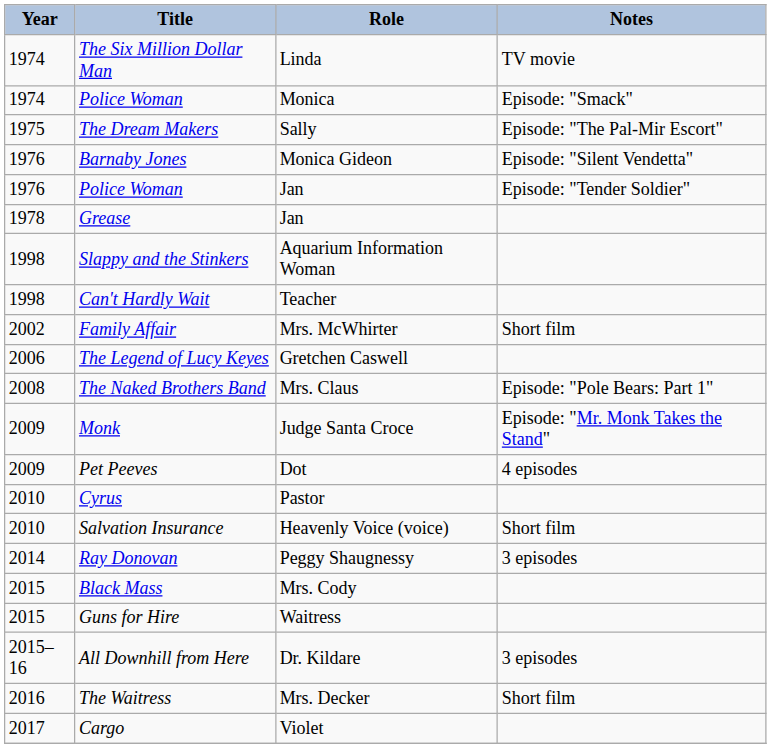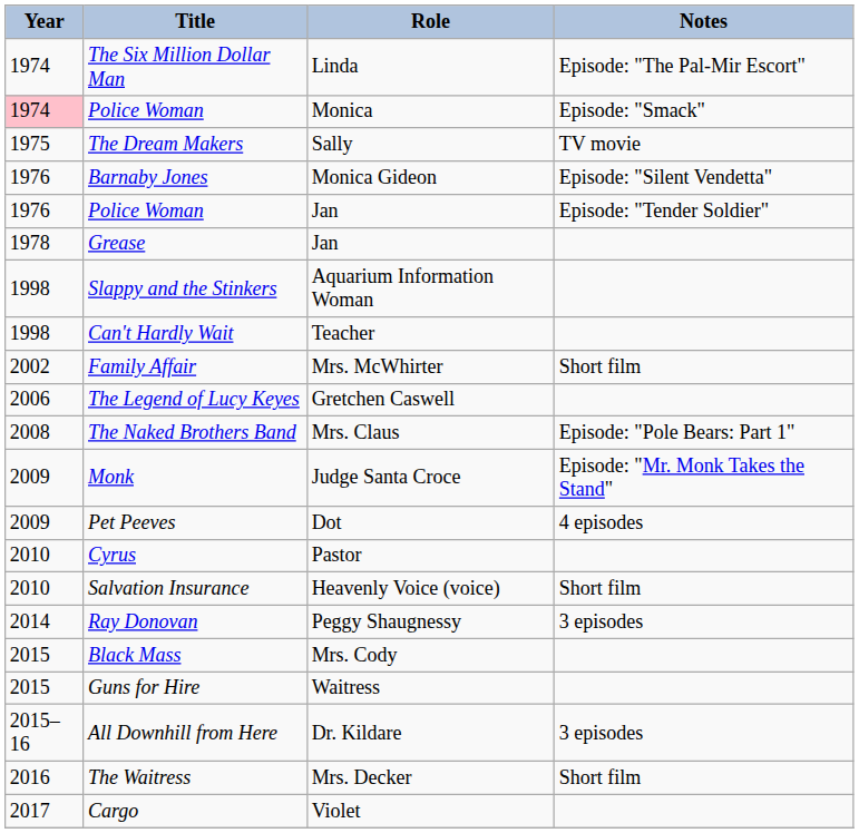 <table class="wikitable sortable" style="font-size:90%;">
 <tr>
 <th style="background:#B0C4DE;">Year</th>
 <th style="background:#B0C4DE;">Title</th>
 <th style="background:#B0C4DE;">Role</th>
 <th style="background:#B0C4DE;">Notes</th>
 </tr>
 <tr>
 <td>1974</td>
 <td><em><a href='#'>The Six Million Dollar Man</a></em></td>
 <td>Linda</td>
-<td>TV movie</td>
+<td>Episode: "The Pal-Mir Escort"</td>
 </tr>
 <tr>
-<td>1974</td>
+<td style="background: pink;">1974</td>
 <td><em><a href='#'>Police Woman</a></em></td>
 <td>Monica</td>
 <td>Episode: "Smack"</td>
 </tr>
 <tr>
 <td>1975</td>
 <td><em><a href='#'>The Dream Makers</a></em></td>
 <td>Sally</td>
-<td>Episode: "The Pal-Mir Escort"</td>
+<td>TV movie</td>
 </tr>
 <tr>
 <td>1976</td>
 <td><em><a href='#'>Barnaby Jones</a></em></td>
 <td>Monica Gideon</td>
 <td>Episode: "Silent Vendetta"</td>
 </tr>
 <tr>
 <td>1976</td>
 <td><em><a href='#'>Police Woman</a></em></td>
 <td>Jan</td>
 <td>Episode: "Tender Soldier"</td>
 </tr>
 <tr>
 <td>1978</td>
 <td><em><a href='#'>Grease</a></em></td>
 <td>Jan</td>
 <td></td>
 </tr>
 <tr>
 <td>1998</td>
 <td><em><a href='#'>Slappy and the Stinkers</a></em></td>
 <td>Aquarium Information Woman</td>
 <td></td>
 </tr>
 <tr>
 <td>1998</td>
 <td><em><a href='#'>Can't Hardly Wait</a></em></td>
 <td>Teacher</td>
 <td></td>
 </tr>
 <tr>
 <td>2002</td>
 <td><em><a href='#'>Family Affair</a></em></td>
 <td>Mrs. McWhirter</td>
 <td>Short film</td>
 </tr>
 <tr>
 <td>2006</td>
 <td><em><a href='#'>The Legend of Lucy Keyes</a></em></td>
 <td>Gretchen Caswell</td>
 <td></td>
 </tr>
 <tr>
 <td>2008</td>
 <td><em><a href='#'>The Naked Brothers Band</a></em></td>
 <td>Mrs. Claus</td>
 <td>Episode: "Pole Bears: Part 1"</td>
 </tr>
 <tr>
 <td>2009</td>
 <td><em><a href='#'>Monk</a></em></td>
 <td>Judge Santa Croce</td>
 <td>Episode: "<a href='#'>Mr. Monk Takes the Stand</a>"</td>
 </tr>
 <tr>
 <td>2009</td>
 <td><em>Pet Peeves</em></td>
 <td>Dot</td>
 <td>4 episodes</td>
 </tr>
 <tr>
 <td>2010</td>
 <td><em><a href='#'>Cyrus</a></em></td>
 <td>Pastor</td>
 <td></td>
 </tr>
 <tr>
 <td>2010</td>
 <td><em>Salvation Insurance</em></td>
 <td>Heavenly Voice (voice)</td>
 <td>Short film</td>
 </tr>
 <tr>
 <td>2014</td>
 <td><em><a href='#'>Ray Donovan</a></em></td>
 <td>Peggy Shaugnessy</td>
 <td>3 episodes</td>
 </tr>
 <tr>
 <td>2015</td>
 <td><em><a href='#'>Black Mass</a></em></td>
 <td>Mrs. Cody</td>
 <td></td>
 </tr>
 <tr>
 <td>2015</td>
 <td><em>Guns for Hire</em></td>
 <td>Waitress</td>
 <td></td>
 </tr>
 <tr>
 <td>2015–16</td>
 <td><em>All Downhill from Here</em></td>
 <td>Dr. Kildare</td>
 <td>3 episodes</td>
 </tr>
 <tr>
 <td>2016</td>
 <td><em>The Waitress</em></td>
 <td>Mrs. Decker</td>
 <td>Short film</td>
 </tr>
 <tr>
 <td>2017</td>
 <td><em>Cargo</em></td>
 <td>Violet</td>
 <td></td>
 </tr>
 <tr>
 </tr>
 </table>
